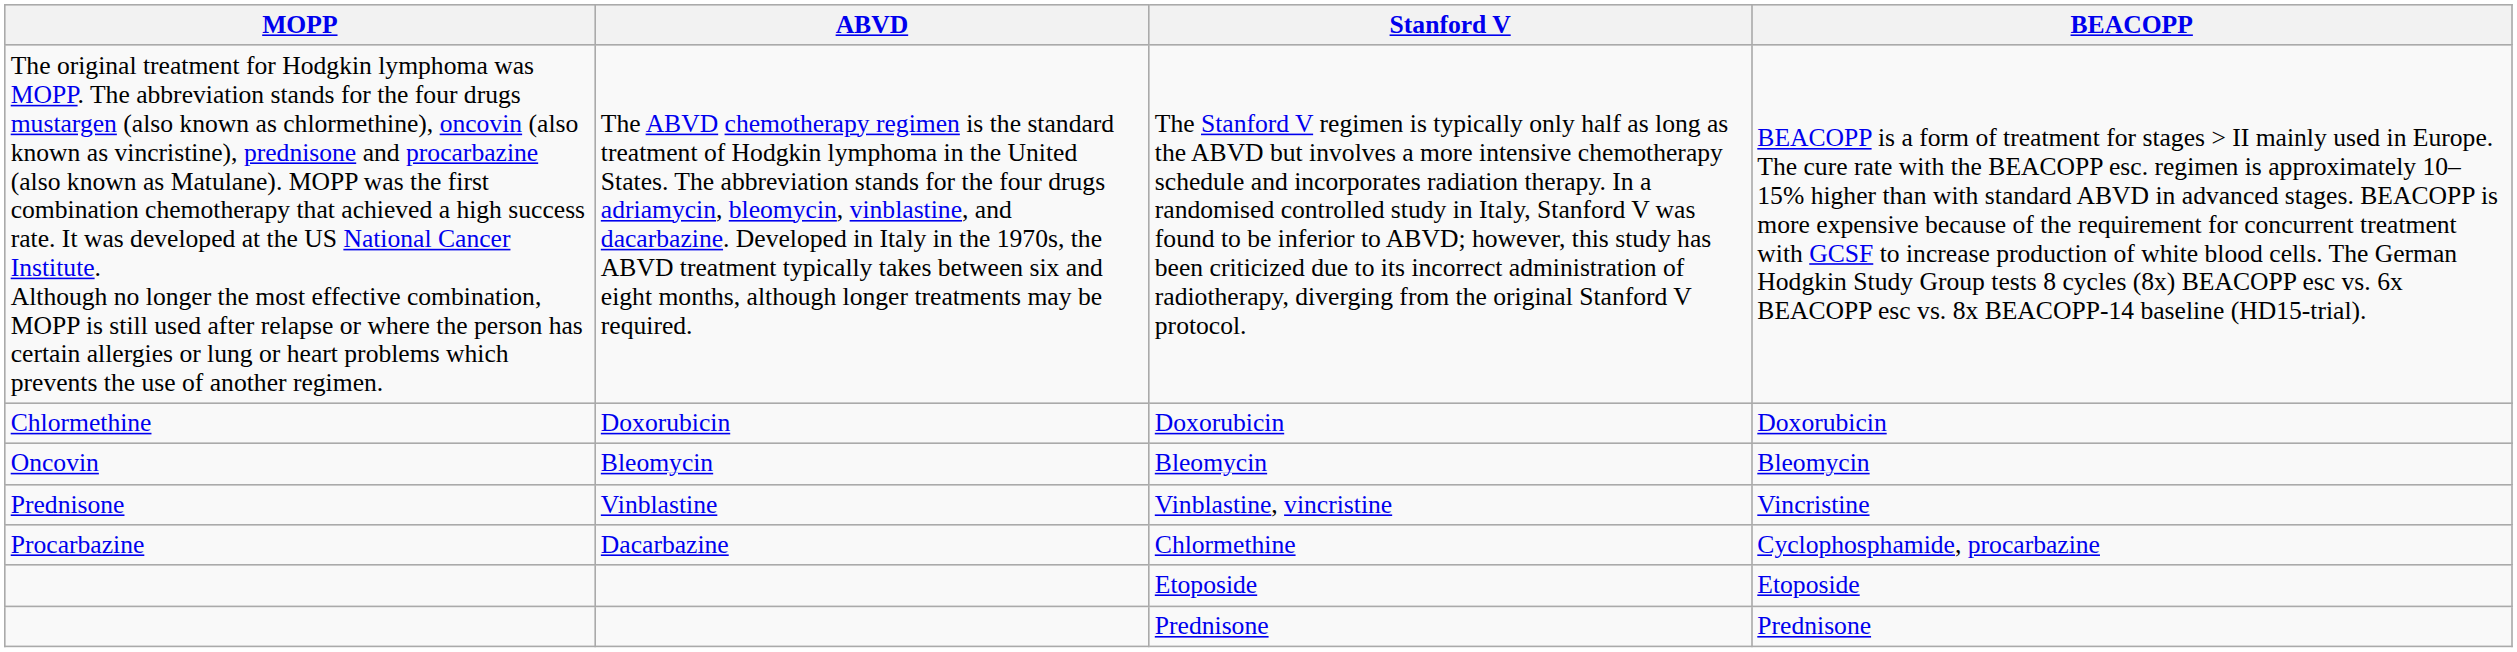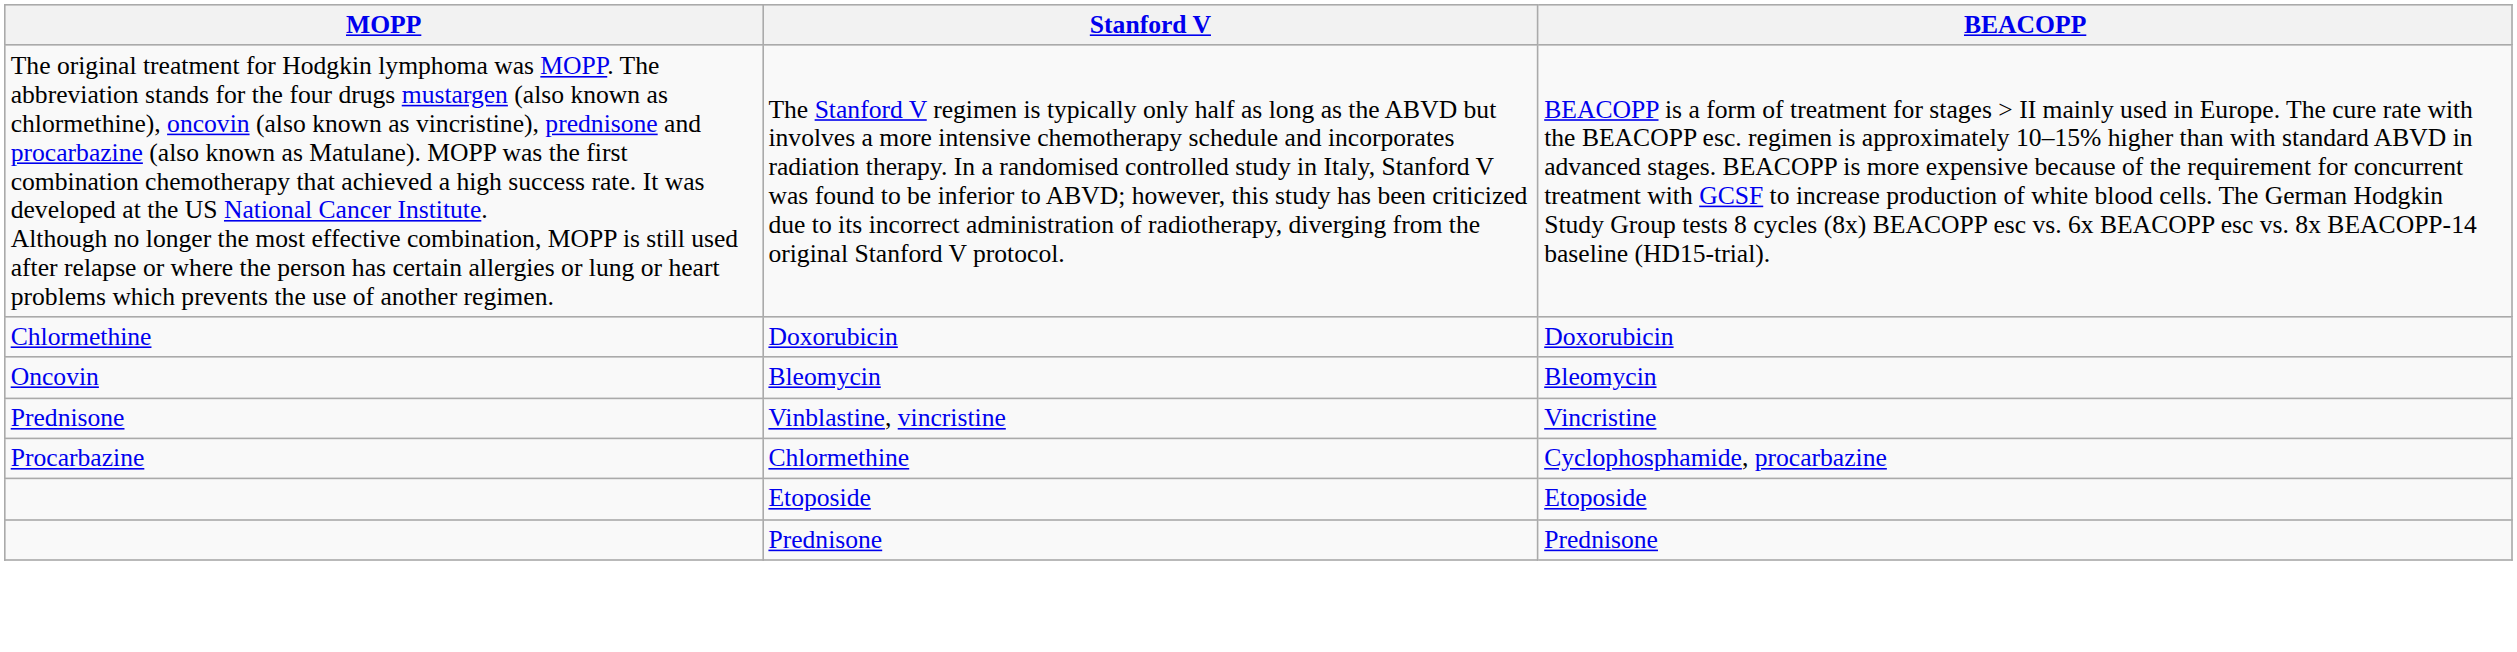 <table class="wikitable">
 <tr>
 <th><a href='#'>MOPP</a></th>
-<th><a href='#'>ABVD</a></th>
 <th><a href='#'>Stanford V</a></th>
 <th><a href='#'>BEACOPP</a></th>
 </tr>
 <tr>
 <td>The original treatment for Hodgkin lymphoma was <a href='#'>MOPP</a>. The abbreviation stands for the four drugs <a href='#'>mustargen</a> (also known as chlormethine), <a href='#'>oncovin</a> (also known as vincristine), <a href='#'>prednisone</a> and <a href='#'>procarbazine</a> (also known as Matulane). MOPP was the first combination chemotherapy that achieved a high success rate. It was developed at the US <a href='#'>National Cancer Institute</a>.<br>Although no longer the most effective combination, MOPP is still used after relapse or where the person has certain allergies or lung or heart problems which prevents the use of another regimen.</td>
-<td>The <a href='#'>ABVD</a> <a href='#'>chemotherapy regimen</a> is the standard treatment of Hodgkin lymphoma in the United States. The abbreviation stands for the four drugs <a href='#'>adriamycin</a>, <a href='#'>bleomycin</a>, <a href='#'>vinblastine</a>, and <a href='#'>dacarbazine</a>. Developed in Italy in the 1970s, the ABVD treatment typically takes between six and eight months, although longer treatments may be required.</td>
 <td>The <a href='#'>Stanford V</a> regimen is typically only half as long as the ABVD but involves a more intensive chemotherapy schedule and incorporates radiation therapy. In a randomised controlled study in Italy, Stanford V was found to be inferior to ABVD; however, this study has been criticized due to its incorrect administration of radiotherapy, diverging from the original Stanford V protocol.</td>
 <td><a href='#'>BEACOPP</a> is a form of treatment for stages > II mainly used in Europe. The cure rate with the BEACOPP esc. regimen is approximately 10–15% higher than with standard ABVD in advanced stages. BEACOPP is more expensive because of the requirement for concurrent treatment with <a href='#'>GCSF</a> to increase production of white blood cells. The German Hodgkin Study Group tests 8 cycles (8x) BEACOPP esc vs. 6x BEACOPP esc vs. 8x BEACOPP-14 baseline (HD15-trial).</td>
 </tr>
 <tr>
 <td><a href='#'>Chlormethine</a></td>
 <td><a href='#'>Doxorubicin</a></td>
 <td><a href='#'>Doxorubicin</a></td>
-<td><a href='#'>Doxorubicin</a></td>
 </tr>
 <tr>
 <td><a href='#'>Oncovin</a></td>
 <td><a href='#'>Bleomycin</a></td>
 <td><a href='#'>Bleomycin</a></td>
-<td><a href='#'>Bleomycin</a></td>
 </tr>
 <tr>
 <td><a href='#'>Prednisone</a></td>
-<td><a href='#'>Vinblastine</a></td>
 <td><a href='#'>Vinblastine</a>, <a href='#'>vincristine</a></td>
 <td><a href='#'>Vincristine</a></td>
 </tr>
 <tr>
 <td><a href='#'>Procarbazine</a></td>
-<td><a href='#'>Dacarbazine</a></td>
 <td><a href='#'>Chlormethine</a></td>
 <td><a href='#'>Cyclophosphamide</a>, <a href='#'>procarbazine</a></td>
 </tr>
 <tr>
-<td></td>
 <td></td>
 <td><a href='#'>Etoposide</a></td>
 <td><a href='#'>Etoposide</a></td>
 </tr>
 <tr>
 <td></td>
-<td></td>
 <td><a href='#'>Prednisone</a></td>
 <td><a href='#'>Prednisone</a></td>
 </tr>
 </table>
